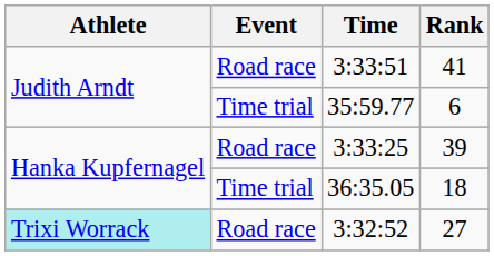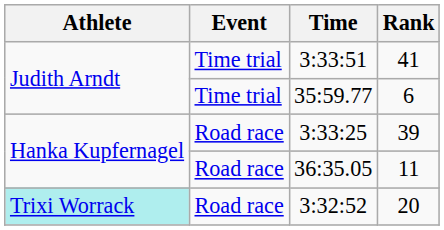 <table class=wikitable style="font-size:90%">
 <tr>
 <th>Athlete</th>
 <th>Event</th>
 <th>Time</th>
 <th>Rank</th>
 </tr>
 <tr align=center>
 <td align=left rowspan=2><a href='#'>Judith Arndt</a></td>
-<td align=left><a href='#'>Road race</a></td>
+<td align=left><a href='#'>Time trial</a></td>
 <td>3:33:51</td>
 <td>41</td>
 </tr>
 <tr align=center>
 <td align=left><a href='#'>Time trial</a></td>
 <td>35:59.77</td>
 <td>6</td>
 </tr>
 <tr align=center>
 <td align=left rowspan=2><a href='#'>Hanka Kupfernagel</a></td>
 <td align=left><a href='#'>Road race</a></td>
 <td>3:33:25</td>
 <td>39</td>
 </tr>
 <tr align=center>
-<td align=left><a href='#'>Time trial</a></td>
+<td align=left><a href='#'>Road race</a></td>
 <td>36:35.05</td>
-<td>18</td>
+<td>11</td>
 </tr>
 <tr align=center>
 <td align=left style="background: paleturquoise;"><a href='#'>Trixi Worrack</a></td>
 <td align=left><a href='#'>Road race</a></td>
 <td>3:32:52</td>
-<td>27</td>
+<td>20</td>
 </tr>
 </table>
